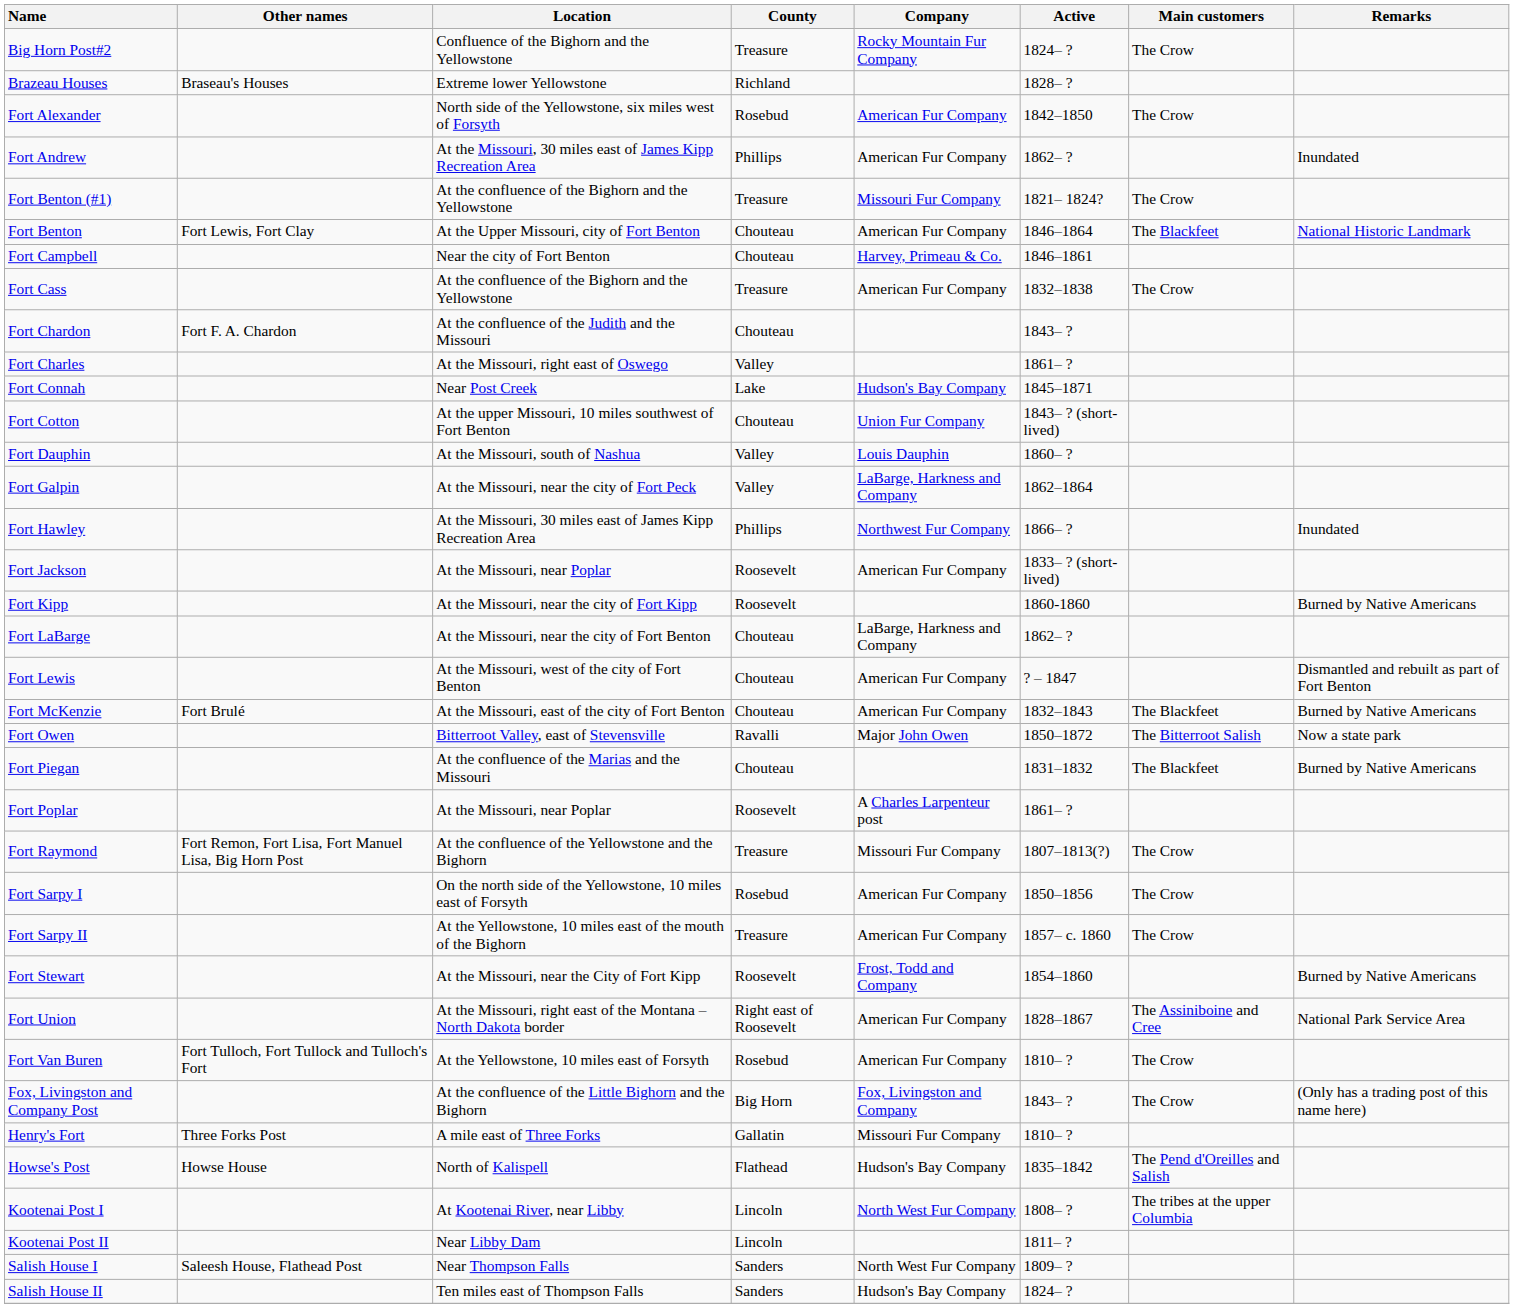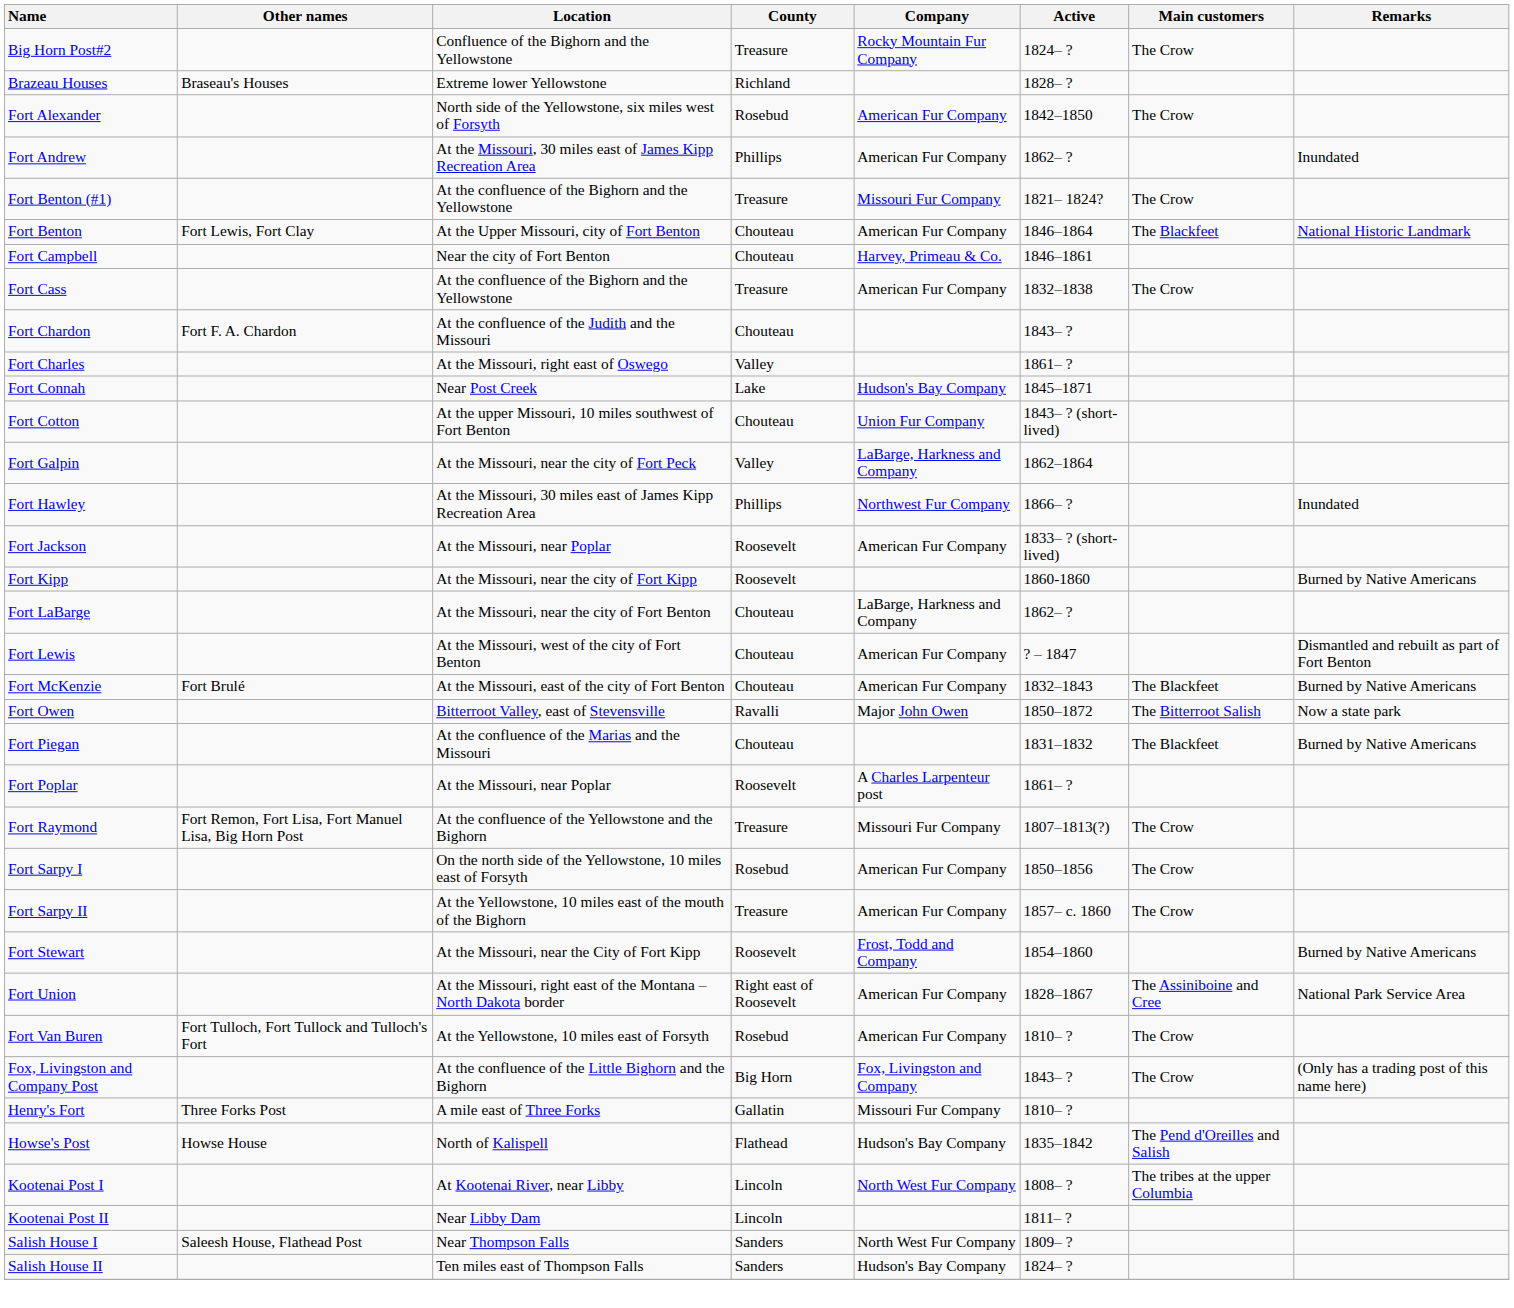 <table class="wikitable sortable">
 <tr>
 <th style=text-align:left>Name</th>
 <th>Other names</th>
 <th>Location</th>
 <th>County</th>
 <th>Company</th>
 <th>Active</th>
 <th>Main customers</th>
 <th>Remarks</th>
 </tr>
 <tr>
 <td><a href='#'>Big Horn Post#2</a></td>
 <td></td>
 <td>Confluence of the Bighorn and the Yellowstone</td>
 <td>Treasure</td>
 <td><a href='#'>Rocky Mountain Fur Company</a></td>
 <td>1824– ?</td>
 <td>The Crow</td>
 <td></td>
 </tr>
 <tr>
 <td><a href='#'>Brazeau Houses</a></td>
 <td>Braseau's Houses</td>
 <td>Extreme lower Yellowstone</td>
 <td>Richland</td>
 <td></td>
 <td>1828– ?</td>
 <td></td>
 <td></td>
 </tr>
 <tr>
 <td><a href='#'>Fort Alexander</a></td>
 <td></td>
 <td>North side of the Yellowstone, six miles west of <a href='#'>Forsyth</a></td>
 <td>Rosebud</td>
 <td><a href='#'>American Fur Company</a></td>
 <td>1842–1850</td>
 <td>The Crow</td>
 <td></td>
 </tr>
 <tr>
 <td><a href='#'>Fort Andrew</a></td>
 <td></td>
 <td>At the <a href='#'>Missouri</a>, 30 miles east of <a href='#'>James Kipp Recreation Area</a></td>
 <td>Phillips</td>
 <td>American Fur Company</td>
 <td>1862– ?</td>
 <td></td>
 <td>Inundated</td>
 </tr>
 <tr>
 <td><a href='#'>Fort Benton (#1)</a></td>
 <td></td>
 <td>At the confluence of the Bighorn and the Yellowstone</td>
 <td>Treasure</td>
 <td><a href='#'>Missouri Fur Company</a></td>
 <td>1821– 1824? </td>
 <td>The Crow</td>
 <td></td>
 </tr>
 <tr>
 <td><a href='#'>Fort Benton</a></td>
 <td>Fort Lewis, Fort Clay</td>
 <td>At the Upper Missouri, city of <a href='#'>Fort Benton</a></td>
 <td>Chouteau</td>
 <td>American Fur Company</td>
 <td>1846–1864</td>
 <td>The <a href='#'>Blackfeet</a></td>
 <td><a href='#'>National Historic Landmark</a></td>
 </tr>
 <tr>
 <td><a href='#'>Fort Campbell</a></td>
 <td></td>
 <td>Near the city of Fort Benton</td>
 <td>Chouteau</td>
 <td><a href='#'>Harvey, Primeau & Co.</a></td>
 <td>1846–1861</td>
 <td></td>
 <td></td>
 </tr>
 <tr>
 <td><a href='#'>Fort Cass</a></td>
 <td></td>
 <td>At the confluence of the Bighorn and the Yellowstone</td>
 <td>Treasure</td>
 <td>American Fur Company</td>
 <td>1832–1838</td>
 <td>The Crow</td>
 <td></td>
 </tr>
 <tr>
 <td><a href='#'>Fort Chardon</a></td>
 <td>Fort F. A. Chardon</td>
 <td>At the confluence of the <a href='#'>Judith</a> and the Missouri</td>
 <td>Chouteau</td>
 <td></td>
 <td>1843– ?</td>
 <td></td>
 <td></td>
 </tr>
 <tr>
 <td><a href='#'>Fort Charles</a></td>
 <td></td>
 <td>At the Missouri, right east of <a href='#'>Oswego</a></td>
 <td>Valley</td>
 <td></td>
 <td>1861– ?</td>
 <td></td>
 <td></td>
 </tr>
 <tr>
 <td><a href='#'>Fort Connah</a></td>
 <td></td>
 <td>Near <a href='#'>Post Creek</a></td>
 <td>Lake</td>
 <td><a href='#'>Hudson's Bay Company</a></td>
 <td>1845–1871</td>
 <td></td>
 <td></td>
 </tr>
 <tr>
 <td><a href='#'>Fort Cotton</a></td>
 <td></td>
 <td>At the upper Missouri, 10 miles southwest of Fort Benton</td>
 <td>Chouteau</td>
 <td><a href='#'>Union Fur Company</a></td>
 <td>1843–  ? (short-lived)</td>
-<td></td>
-<td></td>
-</tr>
-<tr>
-<td><a href='#'>Fort Dauphin</a></td>
-<td></td>
-<td>At the Missouri, south of <a href='#'>Nashua</a></td>
-<td>Valley</td>
-<td><a href='#'>Louis Dauphin</a></td>
-<td>1860– ?</td>
 <td></td>
 <td></td>
 </tr>
 <tr>
 <td><a href='#'>Fort Galpin</a></td>
 <td></td>
 <td>At the Missouri, near the city of <a href='#'>Fort Peck</a></td>
 <td>Valley</td>
 <td><a href='#'>LaBarge, Harkness and Company</a></td>
 <td>1862–1864</td>
 <td></td>
 <td></td>
 </tr>
 <tr>
 <td><a href='#'>Fort Hawley</a></td>
 <td></td>
 <td>At the Missouri, 30 miles east of James Kipp Recreation Area</td>
 <td>Phillips</td>
 <td><a href='#'>Northwest Fur Company</a></td>
 <td>1866– ?</td>
 <td></td>
 <td>Inundated</td>
 </tr>
 <tr>
 <td><a href='#'>Fort Jackson</a></td>
 <td></td>
 <td>At the Missouri, near <a href='#'>Poplar</a></td>
 <td>Roosevelt</td>
 <td>American Fur Company</td>
 <td>1833– ? (short-lived)</td>
 <td></td>
 <td></td>
 </tr>
 <tr>
 <td><a href='#'>Fort Kipp</a></td>
 <td></td>
 <td>At the Missouri, near the city of <a href='#'>Fort Kipp</a></td>
 <td>Roosevelt</td>
 <td></td>
 <td>1860-1860</td>
 <td></td>
 <td>Burned by Native Americans</td>
 </tr>
 <tr>
 <td><a href='#'>Fort LaBarge</a></td>
 <td></td>
 <td>At the Missouri, near the city of Fort Benton</td>
 <td>Chouteau</td>
 <td>LaBarge, Harkness and Company</td>
 <td>1862– ?</td>
 <td></td>
 <td></td>
 </tr>
 <tr>
 <td><a href='#'>Fort Lewis</a></td>
 <td></td>
 <td>At the Missouri, west of the city of Fort Benton</td>
 <td>Chouteau</td>
 <td>American Fur Company</td>
 <td>? – 1847</td>
 <td></td>
 <td>Dismantled and rebuilt as part of Fort Benton</td>
 </tr>
 <tr>
 <td><a href='#'>Fort McKenzie</a></td>
 <td>Fort Brulé</td>
 <td>At the Missouri, east of the city of Fort Benton</td>
 <td>Chouteau</td>
 <td>American Fur Company</td>
 <td>1832–1843</td>
 <td>The Blackfeet</td>
 <td>Burned by Native Americans</td>
 </tr>
 <tr>
 <td><a href='#'>Fort Owen</a></td>
 <td></td>
 <td><a href='#'>Bitterroot Valley</a>, east of <a href='#'>Stevensville</a></td>
 <td>Ravalli</td>
 <td>Major <a href='#'>John Owen</a></td>
 <td>1850–1872</td>
 <td>The <a href='#'>Bitterroot Salish</a></td>
 <td>Now a state park</td>
 </tr>
 <tr>
 <td><a href='#'>Fort Piegan</a></td>
 <td></td>
 <td>At the confluence of the <a href='#'>Marias</a> and the Missouri</td>
 <td>Chouteau</td>
 <td></td>
 <td>1831–1832</td>
 <td>The Blackfeet</td>
 <td>Burned by Native Americans</td>
 </tr>
 <tr>
 <td><a href='#'>Fort Poplar</a></td>
 <td></td>
 <td>At the Missouri, near Poplar</td>
 <td>Roosevelt</td>
 <td>A <a href='#'>Charles Larpenteur</a> post</td>
 <td>1861– ?</td>
 <td></td>
 <td></td>
 </tr>
 <tr>
 <td><a href='#'>Fort Raymond</a></td>
 <td>Fort Remon, Fort Lisa, Fort Manuel Lisa, Big Horn Post</td>
 <td>At the confluence of the Yellowstone and the Bighorn</td>
 <td>Treasure</td>
 <td>Missouri Fur Company</td>
 <td>1807–1813(?)</td>
 <td>The Crow</td>
 <td></td>
 </tr>
 <tr>
 <td><a href='#'>Fort Sarpy I</a></td>
 <td></td>
 <td>On the north side of the Yellowstone, 10 miles east of Forsyth</td>
 <td>Rosebud</td>
 <td>American Fur Company</td>
 <td>1850–1856</td>
 <td>The Crow</td>
 <td></td>
 </tr>
 <tr>
 <td><a href='#'>Fort Sarpy II</a></td>
 <td></td>
 <td>At  the Yellowstone, 10 miles east of the mouth of the Bighorn</td>
 <td>Treasure</td>
 <td>American Fur Company</td>
 <td>1857– c. 1860</td>
 <td>The Crow</td>
 <td></td>
 </tr>
 <tr>
 <td><a href='#'>Fort Stewart</a></td>
 <td></td>
 <td>At the Missouri, near the City of Fort Kipp</td>
 <td>Roosevelt</td>
 <td><a href='#'>Frost, Todd and Company</a></td>
 <td>1854–1860</td>
 <td></td>
 <td>Burned by Native Americans</td>
 </tr>
 <tr>
 <td><a href='#'>Fort Union</a></td>
 <td></td>
 <td>At the Missouri, right east of the Montana – <a href='#'>North Dakota</a> border</td>
 <td>Right east of Roosevelt</td>
 <td>American Fur Company</td>
 <td>1828–1867</td>
 <td>The <a href='#'>Assiniboine</a> and <a href='#'>Cree</a></td>
 <td>National Park Service Area</td>
 </tr>
 <tr>
 <td><a href='#'>Fort Van Buren</a></td>
 <td>Fort Tulloch, Fort Tullock and Tulloch's Fort</td>
 <td>At the Yellowstone, 10 miles east of Forsyth</td>
 <td>Rosebud</td>
 <td>American Fur Company</td>
 <td>1810– ?</td>
 <td>The Crow</td>
 <td></td>
 </tr>
 <tr>
 <td><a href='#'>Fox, Livingston and Company Post</a></td>
 <td></td>
 <td>At the confluence of the <a href='#'>Little Bighorn</a> and the Bighorn</td>
 <td>Big Horn</td>
 <td><a href='#'>Fox, Livingston and Company</a></td>
 <td>1843– ?</td>
 <td>The Crow</td>
 <td>(Only  has a trading post of this name here)</td>
 </tr>
 <tr>
 <td><a href='#'>Henry's Fort</a></td>
 <td>Three Forks Post</td>
 <td>A mile east of <a href='#'>Three Forks</a></td>
 <td>Gallatin</td>
 <td>Missouri Fur Company</td>
 <td>1810– ?</td>
 <td></td>
 <td></td>
 </tr>
 <tr>
 <td><a href='#'>Howse's Post</a></td>
 <td>Howse House</td>
 <td>North of <a href='#'>Kalispell</a></td>
 <td>Flathead</td>
 <td>Hudson's Bay Company</td>
 <td>1835–1842</td>
 <td>The <a href='#'>Pend d'Oreilles</a> and <a href='#'>Salish</a></td>
 <td></td>
 </tr>
 <tr>
 <td><a href='#'>Kootenai Post I</a></td>
 <td></td>
 <td>At <a href='#'>Kootenai River</a>, near <a href='#'>Libby</a></td>
 <td>Lincoln</td>
 <td><a href='#'>North West Fur Company</a></td>
 <td>1808– ?</td>
 <td>The tribes at the upper <a href='#'>Columbia</a></td>
 <td></td>
 </tr>
 <tr>
 <td><a href='#'>Kootenai Post II</a></td>
 <td></td>
 <td>Near <a href='#'>Libby Dam</a></td>
 <td>Lincoln</td>
 <td></td>
 <td>1811– ?</td>
 <td></td>
 <td></td>
 </tr>
 <tr>
 <td><a href='#'>Salish House I</a></td>
 <td>Saleesh House, Flathead Post</td>
 <td>Near <a href='#'>Thompson Falls</a></td>
 <td>Sanders</td>
 <td>North West Fur Company</td>
 <td>1809– ?</td>
 <td></td>
 <td></td>
 </tr>
 <tr>
 <td><a href='#'>Salish House II</a></td>
 <td></td>
 <td>Ten miles east of Thompson Falls</td>
 <td>Sanders</td>
 <td>Hudson's Bay Company</td>
 <td>1824– ?</td>
 <td></td>
 <td></td>
 </tr>
 <tr>
 </tr>
 </table>
